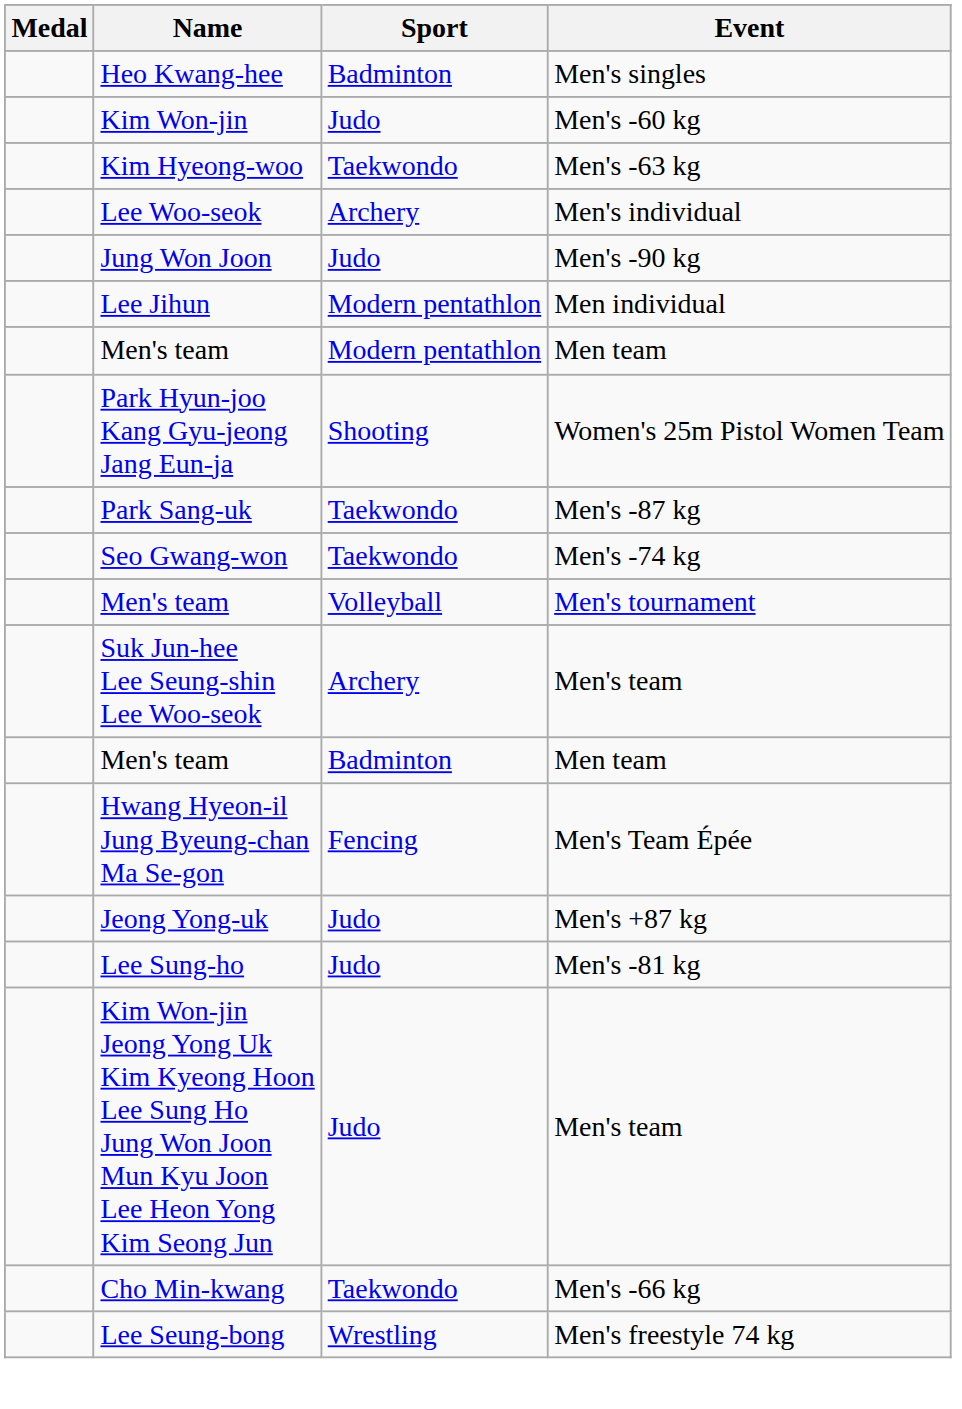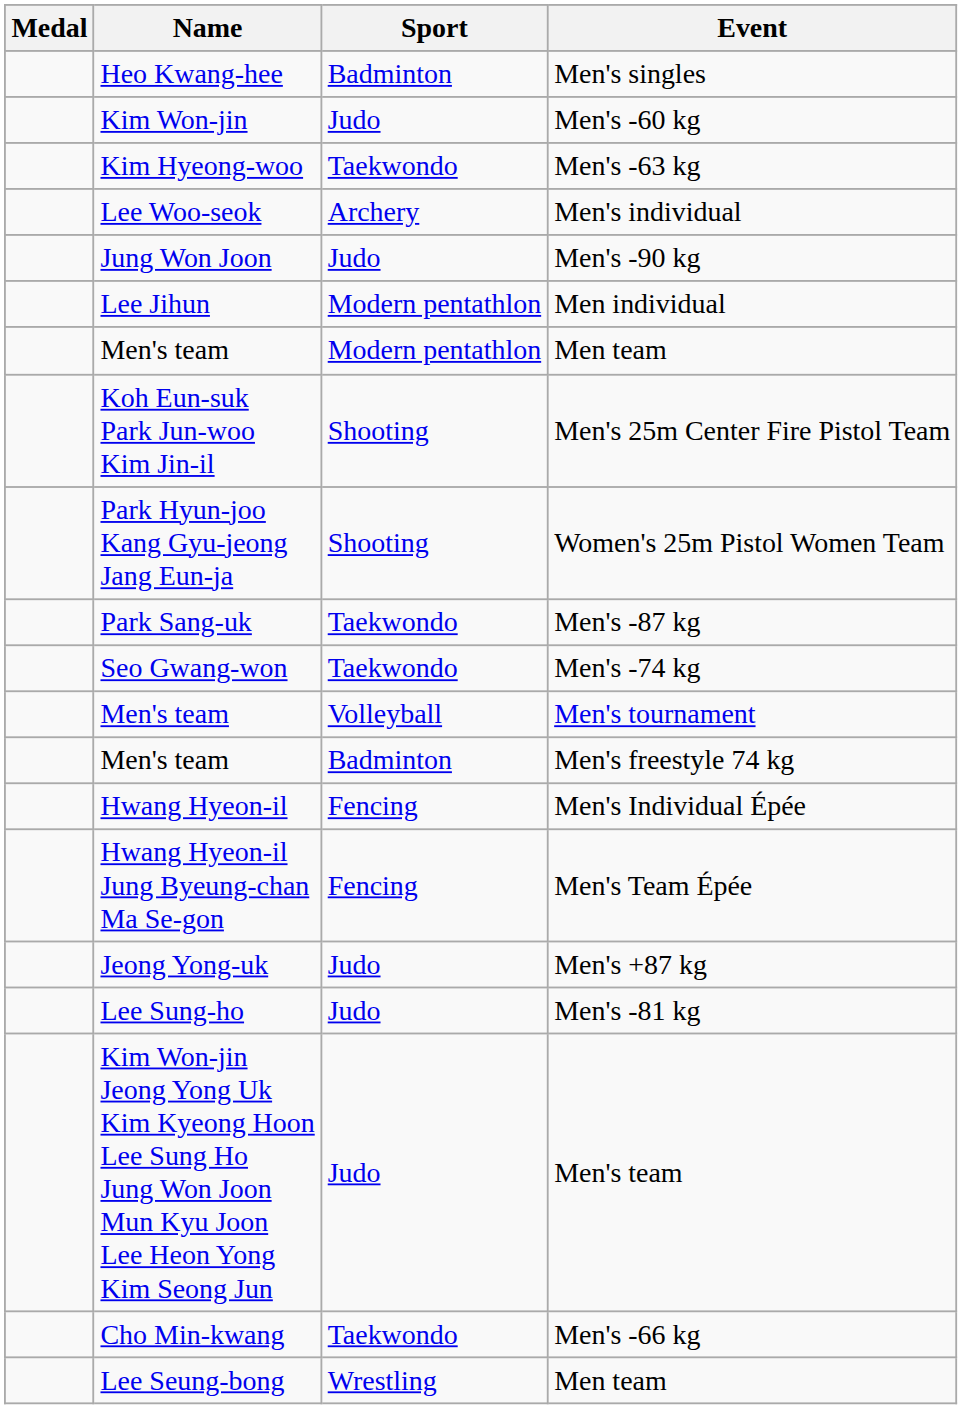 <table class="wikitable sortable" style="font-size: 95%;">
 <tr>
 <th>Medal</th>
 <th>Name</th>
 <th>Sport</th>
 <th>Event</th>
 </tr>
 <tr>
 <td></td>
 <td><a href='#'>Heo Kwang-hee</a></td>
 <td><a href='#'>Badminton</a></td>
 <td>Men's singles</td>
 </tr>
 <tr>
 <td></td>
 <td><a href='#'>Kim Won-jin</a></td>
 <td><a href='#'>Judo</a></td>
 <td>Men's -60 kg</td>
 </tr>
 <tr>
 <td></td>
 <td><a href='#'>Kim Hyeong-woo</a></td>
 <td><a href='#'>Taekwondo</a></td>
 <td>Men's -63 kg</td>
 </tr>
 <tr>
 <td></td>
 <td><a href='#'>Lee Woo-seok</a></td>
 <td><a href='#'>Archery</a></td>
 <td>Men's individual</td>
 </tr>
 <tr>
 <td></td>
 <td><a href='#'>Jung Won Joon</a></td>
 <td><a href='#'>Judo</a></td>
 <td>Men's -90 kg</td>
 </tr>
 <tr>
 <td></td>
 <td><a href='#'>Lee Jihun</a></td>
 <td><a href='#'>Modern pentathlon</a></td>
 <td>Men individual</td>
 </tr>
 <tr>
 <td></td>
 <td>Men's team</td>
 <td><a href='#'>Modern pentathlon</a></td>
 <td>Men team</td>
 </tr>
 <tr>
 <td></td>
+<td><a href='#'>Koh Eun-suk</a><br><a href='#'>Park Jun-woo</a><br><a href='#'>Kim Jin-il</a></td>
+<td><a href='#'>Shooting</a></td>
+<td>Men's 25m Center Fire Pistol Team</td>
+</tr>
+<tr>
+<td></td>
 <td><a href='#'>Park Hyun-joo</a><br><a href='#'>Kang Gyu-jeong</a><br><a href='#'>Jang Eun-ja</a></td>
 <td><a href='#'>Shooting</a></td>
 <td>Women's 25m Pistol Women Team</td>
 </tr>
 <tr>
 <td></td>
 <td><a href='#'>Park Sang-uk</a></td>
 <td><a href='#'>Taekwondo</a></td>
 <td>Men's -87 kg</td>
 </tr>
 <tr>
 <td></td>
 <td><a href='#'>Seo Gwang-won</a></td>
 <td><a href='#'>Taekwondo</a></td>
 <td>Men's -74 kg</td>
 </tr>
 <tr>
 <td></td>
 <td><a href='#'>Men's team</a></td>
 <td><a href='#'>Volleyball</a></td>
 <td><a href='#'>Men's tournament</a></td>
 </tr>
 <tr>
 <td></td>
-<td><a href='#'>Suk Jun-hee</a><br><a href='#'>Lee Seung-shin</a><br><a href='#'>Lee Woo-seok</a></td>
-<td><a href='#'>Archery</a></td>
 <td>Men's team</td>
+<td><a href='#'>Badminton</a></td>
+<td>Men's freestyle 74 kg</td>
 </tr>
 <tr>
 <td></td>
-<td>Men's team</td>
-<td><a href='#'>Badminton</a></td>
-<td>Men team</td>
+<td><a href='#'>Hwang Hyeon-il</a></td>
+<td><a href='#'>Fencing</a></td>
+<td>Men's Individual Épée</td>
 </tr>
 <tr>
 <td></td>
 <td><a href='#'>Hwang Hyeon-il</a><br><a href='#'>Jung Byeung-chan</a><br><a href='#'>Ma Se-gon</a></td>
 <td><a href='#'>Fencing</a></td>
 <td>Men's Team Épée</td>
 </tr>
 <tr>
 <td></td>
 <td><a href='#'>Jeong Yong-uk</a></td>
 <td><a href='#'>Judo</a></td>
 <td>Men's +87 kg</td>
 </tr>
 <tr>
 <td></td>
 <td><a href='#'>Lee Sung-ho</a></td>
 <td><a href='#'>Judo</a></td>
 <td>Men's -81 kg</td>
 </tr>
 <tr>
 <td></td>
 <td><a href='#'>Kim Won-jin</a><br><a href='#'>Jeong Yong Uk</a><br><a href='#'>Kim Kyeong Hoon</a><br><a href='#'>Lee Sung Ho</a><br><a href='#'>Jung Won Joon</a><br><a href='#'>Mun Kyu Joon</a><br><a href='#'>Lee Heon Yong</a><br><a href='#'>Kim Seong Jun</a></td>
 <td><a href='#'>Judo</a></td>
 <td>Men's team</td>
 </tr>
 <tr>
 <td></td>
 <td><a href='#'>Cho Min-kwang</a></td>
 <td><a href='#'>Taekwondo</a></td>
 <td>Men's -66 kg</td>
 </tr>
 <tr>
 <td></td>
 <td><a href='#'>Lee Seung-bong</a></td>
 <td><a href='#'>Wrestling</a></td>
-<td>Men's freestyle 74 kg</td>
+<td>Men team</td>
 </tr>
 </table>
